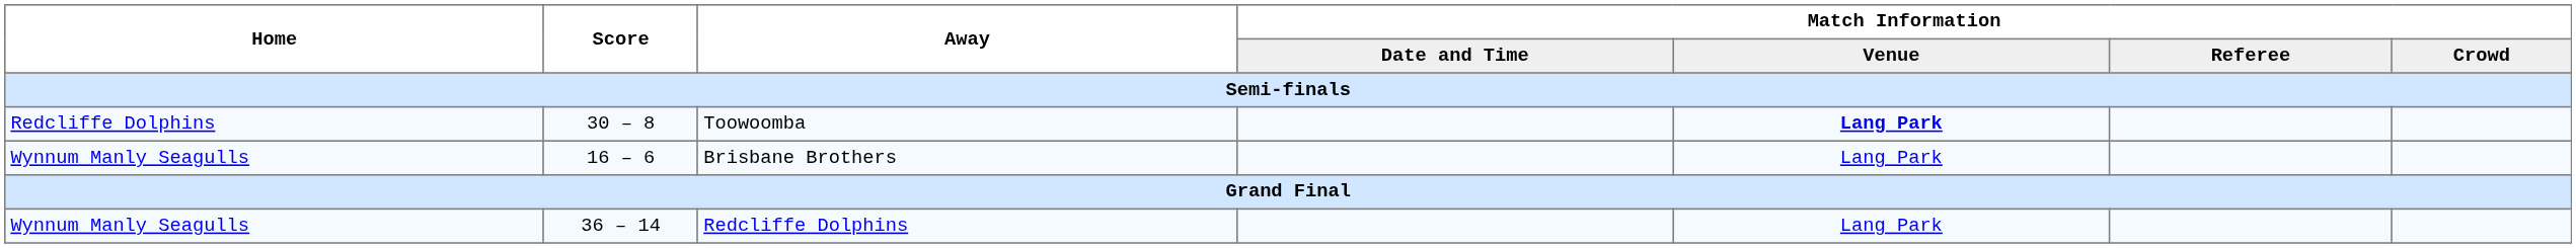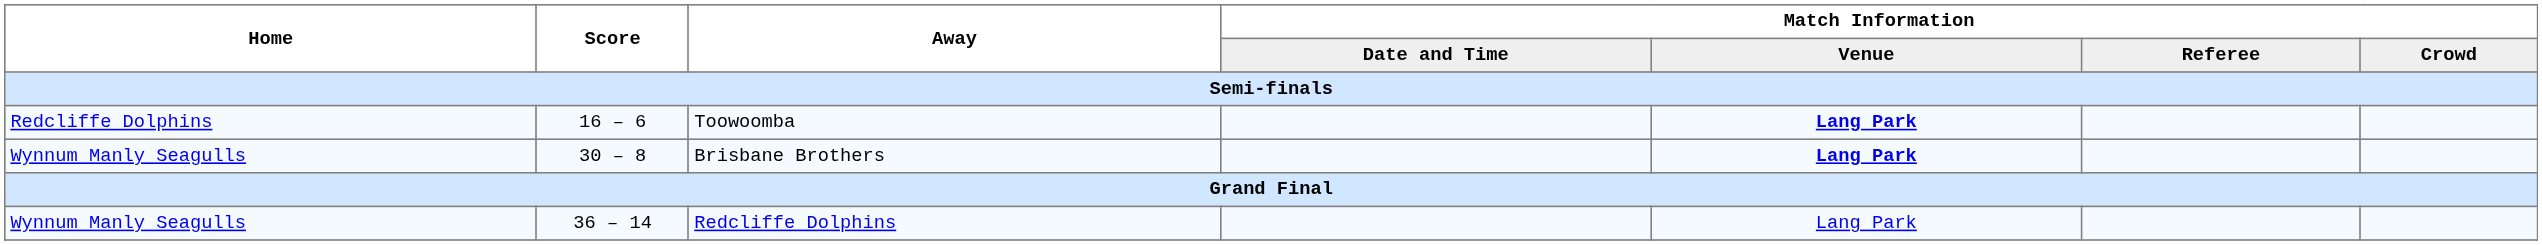 <table width="100%" cellspacing="0" cellpadding="3" border="1" style="border-collapse:collapse; font-size:90%; text-align:center;">
 <tr>
 <th rowspan="2" width="21%">Home</th>
 <th rowspan="2" width="6%">Score</th>
 <th rowspan="2" width="21%">Away</th>
 <th colspan="6">Match Information</th>
 </tr>
 <tr bgcolor="#EFEFEF">
 <th width="17%">Date and Time</th>
 <th width="17%">Venue</th>
 <th width="11%">Referee</th>
 <th width="7%">Crowd</th>
 </tr>
 <tr bgcolor="#D0E7FF">
 <td colspan="7"><strong>Semi-finals</strong></td>
 </tr>
 <tr bgcolor="#F5FAFF">
 <td align="left"> <a href='#'>Redcliffe Dolphins</a></td>
-<td>30 – 8</td>
+<td>16 – 6</td>
 <td align="left"> Toowoomba</td>
 <td></td>
 <td><strong><a href='#'>Lang Park</a></strong></td>
 <td></td>
 <td></td>
 </tr>
 <tr bgcolor="#F5FAFF">
 <td align="left"> <a href='#'>Wynnum Manly Seagulls</a></td>
-<td>16 – 6</td>
+<td>30 – 8</td>
 <td align="left"> Brisbane Brothers</td>
 <td></td>
-<td><a href='#'>Lang Park</a></td>
+<td><strong><a href='#'>Lang Park</a></strong></td>
 <td></td>
 <td></td>
 </tr>
 <tr bgcolor="#D0E7FF">
 <td colspan="7"><strong>Grand Final</strong></td>
 </tr>
 <tr bgcolor="#F5FAFF">
 <td align="left"> <a href='#'>Wynnum Manly Seagulls</a></td>
 <td>36 – 14</td>
 <td align="left"> <a href='#'>Redcliffe Dolphins</a></td>
 <td></td>
 <td><a href='#'>Lang Park</a></td>
 <td></td>
 <td></td>
 </tr>
 </table>
